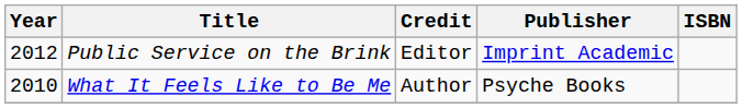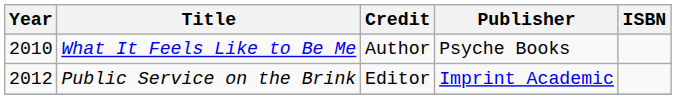 <table class="wikitable sortable">
 <tr>
 <th>Year</th>
 <th>Title</th>
 <th>Credit</th>
 <th>Publisher</th>
 <th>ISBN</th>
 </tr>
 <tr>
+<td rowspan="1">2010</td>
+<td><em><a href='#'>What It Feels Like to Be Me</a></em></td>
+<td>Author</td>
+<td>Psyche Books</td>
+<td></td>
+</tr>
+<tr>
 <td rowspan="1">2012</td>
 <td><em>Public Service on the Brink</em></td>
 <td>Editor</td>
 <td><a href='#'>Imprint Academic</a></td>
 <td></td>
 </tr>
 <tr>
-<td rowspan="1">2010</td>
-<td><em><a href='#'>What It Feels Like to Be Me</a></em></td>
-<td>Author</td>
-<td>Psyche Books</td>
-<td></td>
-</tr>
-<tr>
 </tr>
 </table>
